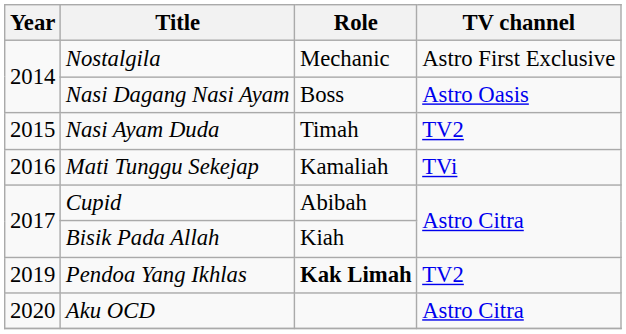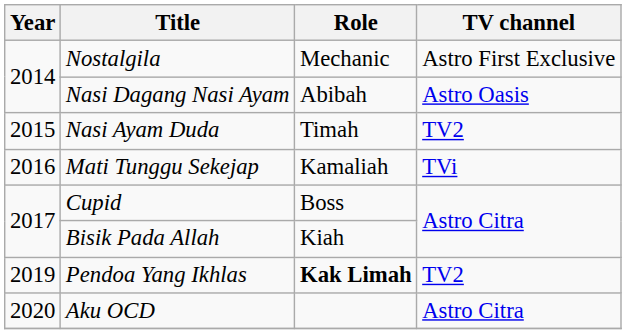 <table class="wikitable">
 <tr>
 <th>Year</th>
 <th>Title</th>
 <th>Role</th>
 <th>TV channel</th>
 </tr>
 <tr>
 <td rowspan="2">2014</td>
 <td><em>Nostalgila</em></td>
 <td>Mechanic</td>
 <td>Astro First Exclusive</td>
 </tr>
 <tr>
 <td><em>Nasi Dagang Nasi Ayam</em></td>
-<td>Boss</td>
+<td>Abibah</td>
 <td><a href='#'>Astro Oasis</a></td>
 </tr>
 <tr>
 <td>2015</td>
 <td><em>Nasi Ayam Duda</em></td>
 <td>Timah</td>
 <td><a href='#'>TV2</a></td>
 </tr>
 <tr>
 <td>2016</td>
 <td><em>Mati Tunggu Sekejap</em></td>
 <td>Kamaliah</td>
 <td><a href='#'>TVi</a></td>
 </tr>
 <tr>
 <td rowspan="2">2017</td>
 <td><em>Cupid</em></td>
-<td>Abibah</td>
+<td>Boss</td>
 <td rowspan="2"><a href='#'>Astro Citra</a></td>
 </tr>
 <tr>
 <td><em>Bisik Pada Allah</em></td>
 <td>Kiah</td>
 </tr>
 <tr>
 <td>2019</td>
 <td><em>Pendoa Yang Ikhlas</em></td>
 <td><strong>Kak Limah</strong></td>
 <td><a href='#'>TV2</a></td>
 </tr>
 <tr>
 <td>2020</td>
 <td><em>Aku OCD</em></td>
 <td></td>
 <td><a href='#'>Astro Citra</a></td>
 </tr>
 <tr>
 </tr>
 </table>
